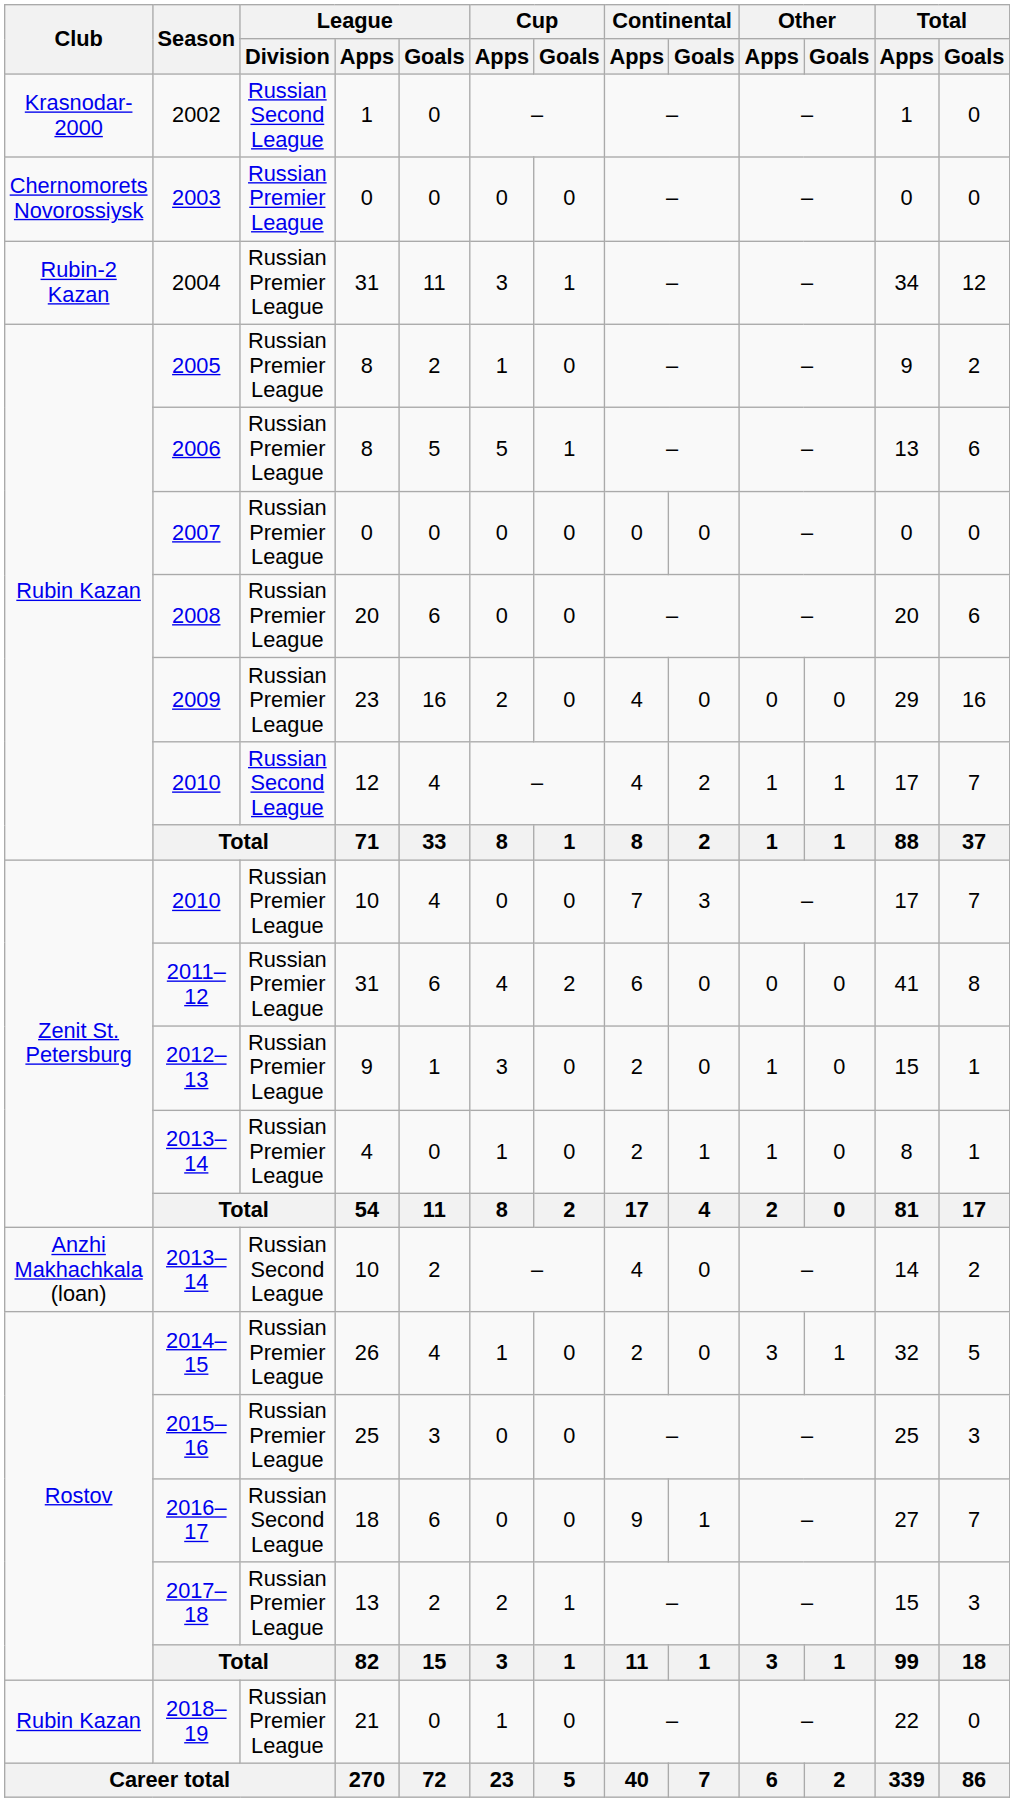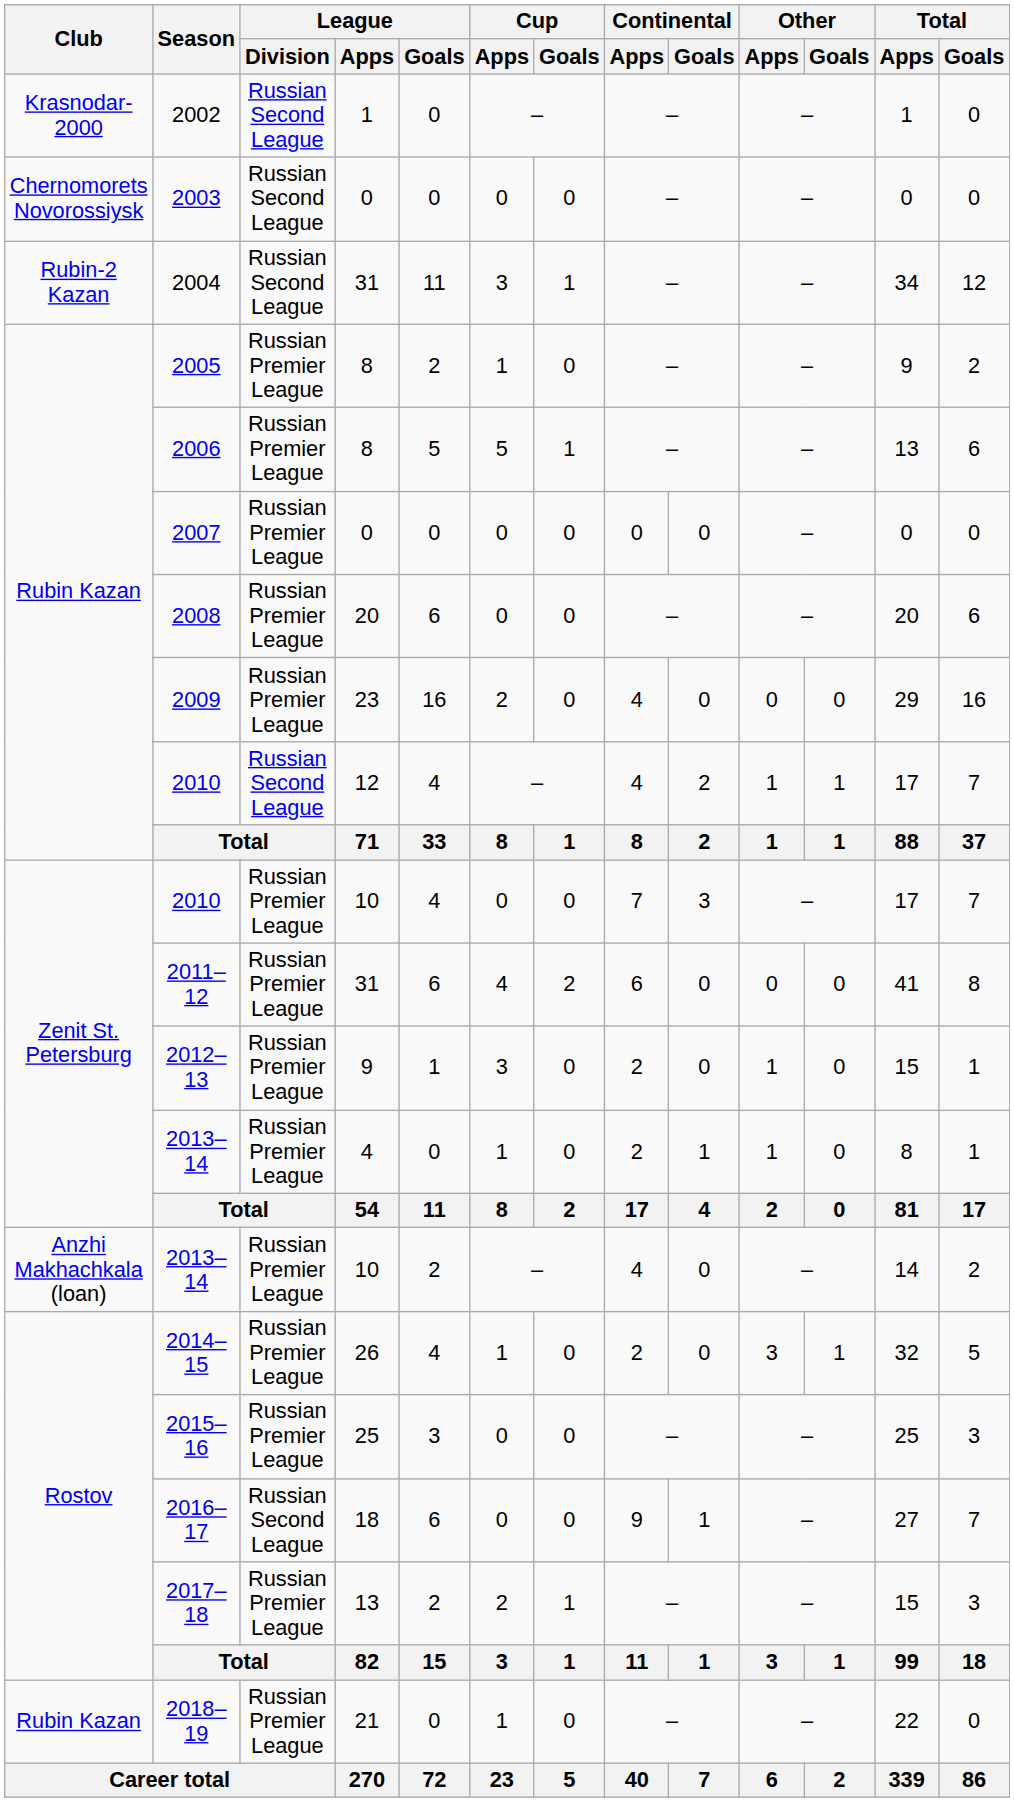 <table class="wikitable" style="text-align: center;">
 <tr>
 <th rowspan=2>Club</th>
 <th rowspan=2>Season</th>
 <th colspan=3>League</th>
 <th colspan=2>Cup</th>
 <th colspan=2>Continental</th>
 <th colspan=2>Other</th>
 <th colspan=2>Total</th>
 </tr>
 <tr>
 <th>Division</th>
 <th>Apps</th>
 <th>Goals</th>
 <th>Apps</th>
 <th>Goals</th>
 <th>Apps</th>
 <th>Goals</th>
 <th>Apps</th>
 <th>Goals</th>
 <th>Apps</th>
 <th>Goals</th>
 </tr>
 <tr>
 <td><a href='#'>Krasnodar-2000</a></td>
 <td>2002</td>
 <td><a href='#'>Russian Second League</a></td>
 <td>1</td>
 <td>0</td>
 <td colspan=2>–</td>
 <td colspan=2>–</td>
 <td colspan=2>–</td>
 <td>1</td>
 <td>0</td>
 </tr>
 <tr>
 <td><a href='#'>Chernomorets Novorossiysk</a></td>
 <td><a href='#'>2003</a></td>
-<td><a href='#'>Russian Premier League</a></td>
+<td>Russian Second League</td>
 <td>0</td>
 <td>0</td>
 <td>0</td>
 <td>0</td>
 <td colspan=2>–</td>
 <td colspan=2>–</td>
 <td>0</td>
 <td>0</td>
 </tr>
 <tr>
 <td><a href='#'>Rubin-2 Kazan</a></td>
 <td>2004</td>
-<td>Russian Premier League</td>
+<td>Russian Second League</td>
 <td>31</td>
 <td>11</td>
 <td>3</td>
 <td>1</td>
 <td colspan=2>–</td>
 <td colspan=2>–</td>
 <td>34</td>
 <td>12</td>
 </tr>
 <tr>
 <td rowspan="7"><a href='#'>Rubin Kazan</a></td>
 <td><a href='#'>2005</a></td>
 <td>Russian Premier League</td>
 <td>8</td>
 <td>2</td>
 <td>1</td>
 <td>0</td>
 <td colspan=2>–</td>
 <td colspan=2>–</td>
 <td>9</td>
 <td>2</td>
 </tr>
 <tr>
 <td><a href='#'>2006</a></td>
 <td>Russian Premier League</td>
 <td>8</td>
 <td>5</td>
 <td>5</td>
 <td>1</td>
 <td colspan=2>–</td>
 <td colspan=2>–</td>
 <td>13</td>
 <td>6</td>
 </tr>
 <tr>
 <td><a href='#'>2007</a></td>
 <td>Russian Premier League</td>
 <td>0</td>
 <td>0</td>
 <td>0</td>
 <td>0</td>
 <td>0</td>
 <td>0</td>
 <td colspan=2>–</td>
 <td>0</td>
 <td>0</td>
 </tr>
 <tr>
 <td><a href='#'>2008</a></td>
 <td>Russian Premier League</td>
 <td>20</td>
 <td>6</td>
 <td>0</td>
 <td>0</td>
 <td colspan=2>–</td>
 <td colspan=2>–</td>
 <td>20</td>
 <td>6</td>
 </tr>
 <tr>
 <td><a href='#'>2009</a></td>
 <td>Russian Premier League</td>
 <td>23</td>
 <td>16</td>
 <td>2</td>
 <td>0</td>
 <td>4</td>
 <td>0</td>
 <td>0</td>
 <td>0</td>
 <td>29</td>
 <td>16</td>
 </tr>
 <tr>
 <td><a href='#'>2010</a></td>
 <td><a href='#'>Russian Second League</a></td>
 <td>12</td>
 <td>4</td>
 <td colspan=2>–</td>
 <td>4</td>
 <td>2</td>
 <td>1</td>
 <td>1</td>
 <td>17</td>
 <td>7</td>
 </tr>
 <tr>
 <th colspan=2>Total</th>
 <th>71</th>
 <th>33</th>
 <th>8</th>
 <th>1</th>
 <th>8</th>
 <th>2</th>
 <th>1</th>
 <th>1</th>
 <th>88</th>
 <th>37</th>
 </tr>
 <tr>
 <td rowspan="5"><a href='#'>Zenit St. Petersburg</a></td>
 <td><a href='#'>2010</a></td>
 <td>Russian Premier League</td>
 <td>10</td>
 <td>4</td>
 <td>0</td>
 <td>0</td>
 <td>7</td>
 <td>3</td>
 <td colspan=2>–</td>
 <td>17</td>
 <td>7</td>
 </tr>
 <tr>
 <td><a href='#'>2011–12</a></td>
 <td>Russian Premier League</td>
 <td>31</td>
 <td>6</td>
 <td>4</td>
 <td>2</td>
 <td>6</td>
 <td>0</td>
 <td>0</td>
 <td>0</td>
 <td>41</td>
 <td>8</td>
 </tr>
 <tr>
 <td><a href='#'>2012–13</a></td>
 <td>Russian Premier League</td>
 <td>9</td>
 <td>1</td>
 <td>3</td>
 <td>0</td>
 <td>2</td>
 <td>0</td>
 <td>1</td>
 <td>0</td>
 <td>15</td>
 <td>1</td>
 </tr>
 <tr>
 <td><a href='#'>2013–14</a></td>
 <td>Russian Premier League</td>
 <td>4</td>
 <td>0</td>
 <td>1</td>
 <td>0</td>
 <td>2</td>
 <td>1</td>
 <td>1</td>
 <td>0</td>
 <td>8</td>
 <td>1</td>
 </tr>
 <tr>
 <th colspan=2>Total</th>
 <th>54</th>
 <th>11</th>
 <th>8</th>
 <th>2</th>
 <th>17</th>
 <th>4</th>
 <th>2</th>
 <th>0</th>
 <th>81</th>
 <th>17</th>
 </tr>
 <tr>
 <td><a href='#'>Anzhi Makhachkala</a> (loan)</td>
 <td><a href='#'>2013–14</a></td>
-<td>Russian Second League</td>
+<td>Russian Premier League</td>
 <td>10</td>
 <td>2</td>
 <td colspan=2>–</td>
 <td>4</td>
 <td>0</td>
 <td colspan=2>–</td>
 <td>14</td>
 <td>2</td>
 </tr>
 <tr>
 <td rowspan="5"><a href='#'>Rostov</a></td>
 <td><a href='#'>2014–15</a></td>
 <td>Russian Premier League</td>
 <td>26</td>
 <td>4</td>
 <td>1</td>
 <td>0</td>
 <td>2</td>
 <td>0</td>
 <td>3</td>
 <td>1</td>
 <td>32</td>
 <td>5</td>
 </tr>
 <tr>
 <td><a href='#'>2015–16</a></td>
 <td>Russian Premier League</td>
 <td>25</td>
 <td>3</td>
 <td>0</td>
 <td>0</td>
 <td colspan=2>–</td>
 <td colspan=2>–</td>
 <td>25</td>
 <td>3</td>
 </tr>
 <tr>
 <td><a href='#'>2016–17</a></td>
 <td>Russian Second League</td>
 <td>18</td>
 <td>6</td>
 <td>0</td>
 <td>0</td>
 <td>9</td>
 <td>1</td>
 <td colspan=2>–</td>
 <td>27</td>
 <td>7</td>
 </tr>
 <tr>
 <td><a href='#'>2017–18</a></td>
 <td>Russian Premier League</td>
 <td>13</td>
 <td>2</td>
 <td>2</td>
 <td>1</td>
 <td colspan=2>–</td>
 <td colspan=2>–</td>
 <td>15</td>
 <td>3</td>
 </tr>
 <tr>
 <th colspan=2>Total</th>
 <th>82</th>
 <th>15</th>
 <th>3</th>
 <th>1</th>
 <th>11</th>
 <th>1</th>
 <th>3</th>
 <th>1</th>
 <th>99</th>
 <th>18</th>
 </tr>
 <tr>
 <td><a href='#'>Rubin Kazan</a></td>
 <td><a href='#'>2018–19</a></td>
 <td>Russian Premier League</td>
 <td>21</td>
 <td>0</td>
 <td>1</td>
 <td>0</td>
 <td colspan=2>–</td>
 <td colspan=2>–</td>
 <td>22</td>
 <td>0</td>
 </tr>
 <tr>
 <th colspan=3>Career total</th>
 <th>270</th>
 <th>72</th>
 <th>23</th>
 <th>5</th>
 <th>40</th>
 <th>7</th>
 <th>6</th>
 <th>2</th>
 <th>339</th>
 <th>86</th>
 </tr>
 </table>
